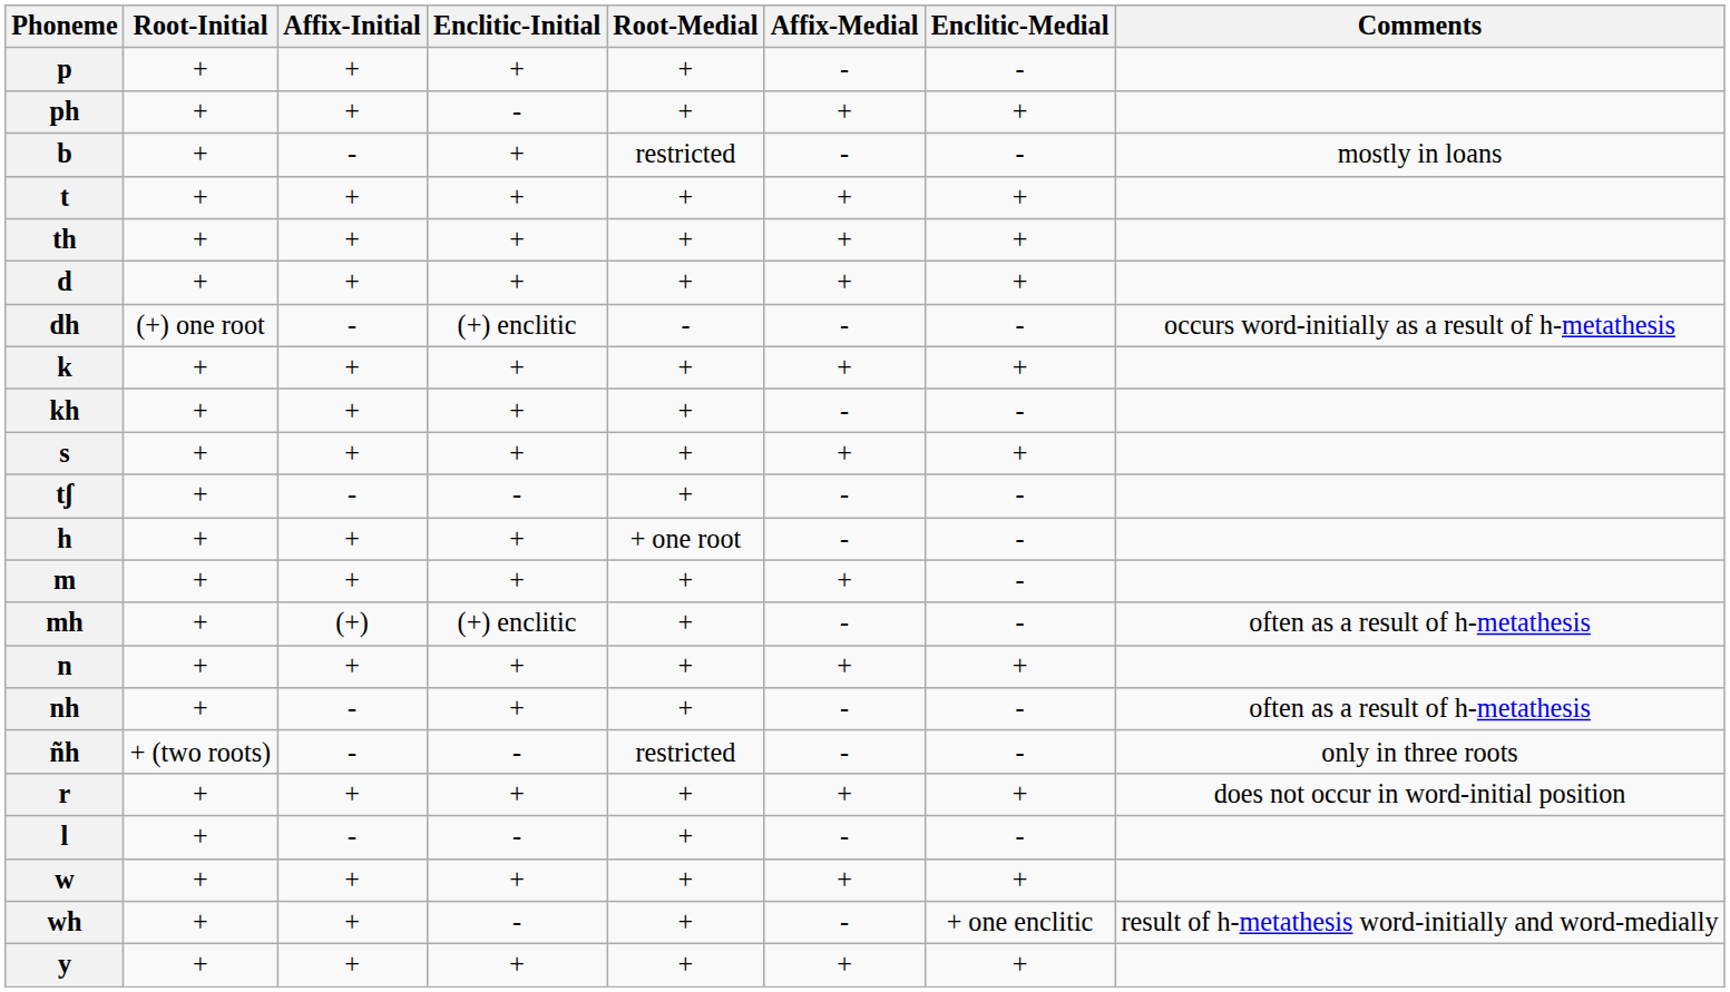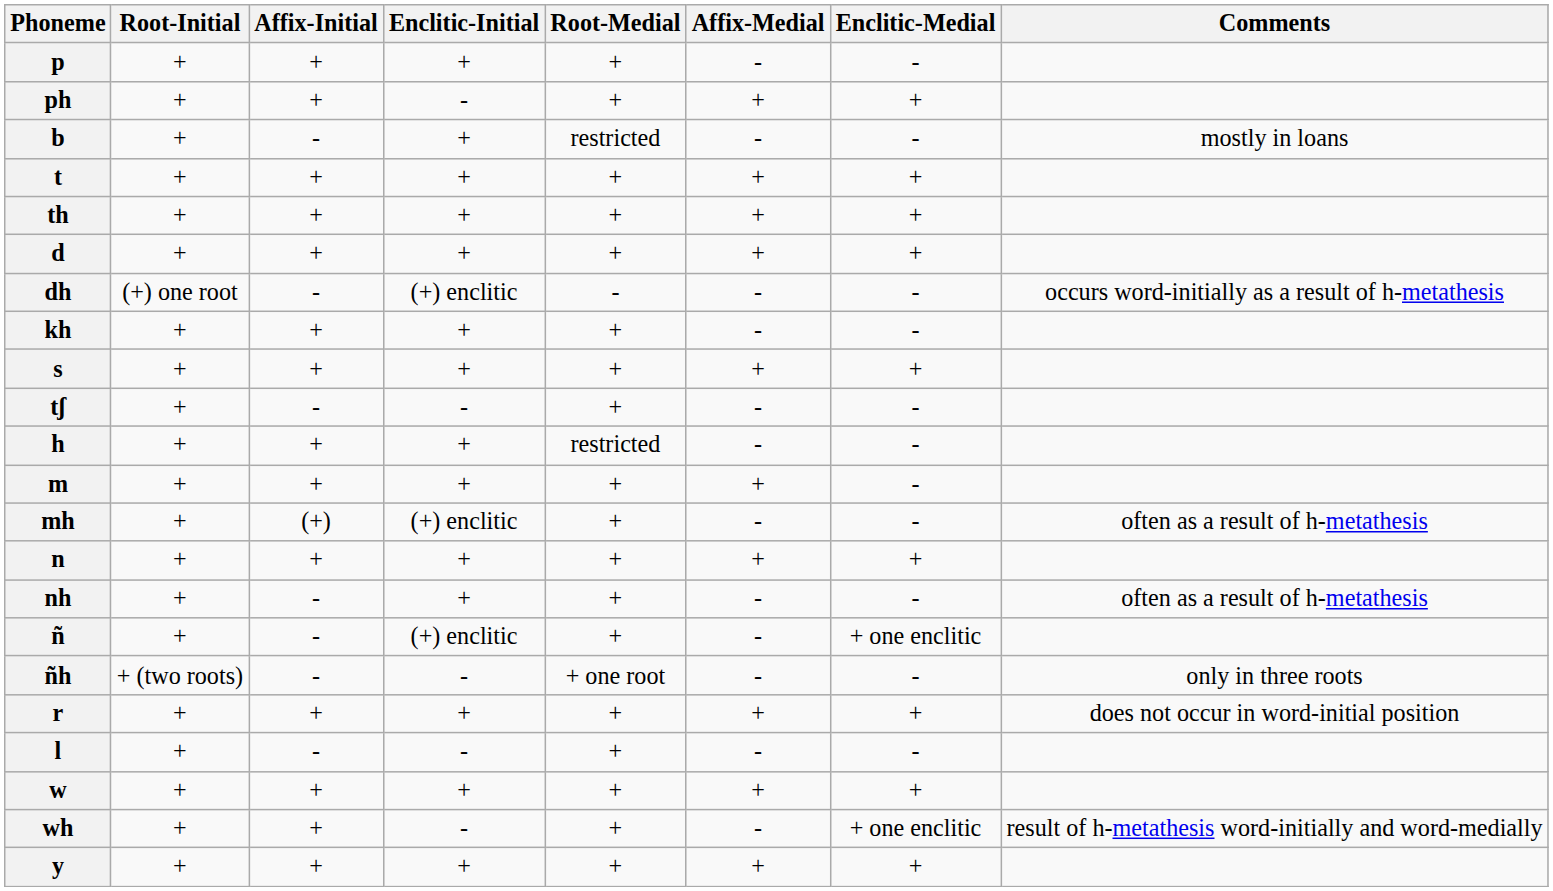 <table class="wikitable" style="text-align:center;">
 <tr>
 <th>Phoneme</th>
 <th>Root-Initial</th>
 <th>Affix-Initial</th>
 <th>Enclitic-Initial</th>
 <th>Root-Medial</th>
 <th>Affix-Medial</th>
 <th>Enclitic-Medial</th>
 <th>Comments</th>
 </tr>
 <tr>
 <th>p</th>
 <td>+</td>
 <td>+</td>
 <td>+</td>
 <td>+</td>
 <td>-</td>
 <td>-</td>
 <td></td>
 </tr>
 <tr>
 <th>ph</th>
 <td>+</td>
 <td>+</td>
 <td>-</td>
 <td>+</td>
 <td>+</td>
 <td>+</td>
 <td></td>
 </tr>
 <tr>
 <th>b</th>
 <td>+</td>
 <td>-</td>
 <td>+</td>
 <td>restricted</td>
 <td>-</td>
 <td>-</td>
 <td>mostly in loans</td>
 </tr>
 <tr>
 <th>t</th>
 <td>+</td>
 <td>+</td>
 <td>+</td>
 <td>+</td>
 <td>+</td>
 <td>+</td>
 <td></td>
 </tr>
 <tr>
 <th>th</th>
 <td>+</td>
 <td>+</td>
 <td>+</td>
 <td>+</td>
 <td>+</td>
 <td>+</td>
 <td></td>
 </tr>
 <tr>
 <th>d</th>
 <td>+</td>
 <td>+</td>
 <td>+</td>
 <td>+</td>
 <td>+</td>
 <td>+</td>
 <td></td>
 </tr>
 <tr>
 <th>dh</th>
 <td>(+) one root</td>
 <td>-</td>
 <td>(+) enclitic</td>
 <td>-</td>
 <td>-</td>
 <td>-</td>
 <td>occurs word-initially as a result of h-<a href='#'>metathesis</a></td>
 </tr>
 <tr>
-<th>k</th>
-<td>+</td>
-<td>+</td>
-<td>+</td>
-<td>+</td>
-<td>+</td>
-<td>+</td>
-<td></td>
-</tr>
-<tr>
 <th>kh</th>
 <td>+</td>
 <td>+</td>
 <td>+</td>
 <td>+</td>
 <td>-</td>
 <td>-</td>
 <td></td>
 </tr>
 <tr>
 <th>s</th>
 <td>+</td>
 <td>+</td>
 <td>+</td>
 <td>+</td>
 <td>+</td>
 <td>+</td>
 <td></td>
 </tr>
 <tr>
 <th>tʃ</th>
 <td>+</td>
 <td>-</td>
 <td>-</td>
 <td>+</td>
 <td>-</td>
 <td>-</td>
 <td></td>
 </tr>
 <tr>
 <th>h</th>
 <td>+</td>
 <td>+</td>
 <td>+</td>
-<td>+ one root</td>
+<td>restricted</td>
 <td>-</td>
 <td>-</td>
 <td></td>
 </tr>
 <tr>
 <th>m</th>
 <td>+</td>
 <td>+</td>
 <td>+</td>
 <td>+</td>
 <td>+</td>
 <td>-</td>
 <td></td>
 </tr>
 <tr>
 <th>mh</th>
 <td>+</td>
 <td>(+)</td>
 <td>(+) enclitic</td>
 <td>+</td>
 <td>-</td>
 <td>-</td>
 <td>often as a result of h-<a href='#'>metathesis</a></td>
 </tr>
 <tr>
 <th>n</th>
 <td>+</td>
 <td>+</td>
 <td>+</td>
 <td>+</td>
 <td>+</td>
 <td>+</td>
 <td></td>
 </tr>
 <tr>
 <th>nh</th>
 <td>+</td>
 <td>-</td>
 <td>+</td>
 <td>+</td>
 <td>-</td>
 <td>-</td>
 <td>often as a result of h-<a href='#'>metathesis</a></td>
 </tr>
 <tr>
+<th>ñ</th>
+<td>+</td>
+<td>-</td>
+<td>(+) enclitic</td>
+<td>+</td>
+<td>-</td>
+<td>+ one enclitic</td>
+<td></td>
+</tr>
+<tr>
 <th>ñh</th>
 <td>+ (two roots)</td>
 <td>-</td>
 <td>-</td>
-<td>restricted</td>
+<td>+ one root</td>
 <td>-</td>
 <td>-</td>
 <td>only in three roots</td>
 </tr>
 <tr>
 <th>r</th>
 <td>+</td>
 <td>+</td>
 <td>+</td>
 <td>+</td>
 <td>+</td>
 <td>+</td>
 <td>does not occur in word-initial position</td>
 </tr>
 <tr>
 <th>l</th>
 <td>+</td>
 <td>-</td>
 <td>-</td>
 <td>+</td>
 <td>-</td>
 <td>-</td>
 <td></td>
 </tr>
 <tr>
 <th>w</th>
 <td>+</td>
 <td>+</td>
 <td>+</td>
 <td>+</td>
 <td>+</td>
 <td>+</td>
 <td></td>
 </tr>
 <tr>
 <th>wh</th>
 <td>+</td>
 <td>+</td>
 <td>-</td>
 <td>+</td>
 <td>-</td>
 <td>+ one enclitic</td>
 <td>result of h-<a href='#'>metathesis</a> word-initially and word-medially</td>
 </tr>
 <tr>
 <th>y</th>
 <td>+</td>
 <td>+</td>
 <td>+</td>
 <td>+</td>
 <td>+</td>
 <td>+</td>
 <td></td>
 </tr>
 </table>
